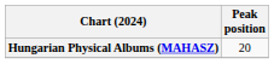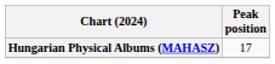 <table class="wikitable sortable plainrowheaders" style="text-align:center;">
 <tr>
 <th>Chart (2024)</th>
 <th>Peak<br>position</th>
 </tr>
 <tr>
 <th scope="row">Hungarian Physical Albums (<a href='#'>MAHASZ</a>)</th>
-<td>20</td>
+<td>17</td>
 </tr>
 <tr>
 </tr>
 </table>
